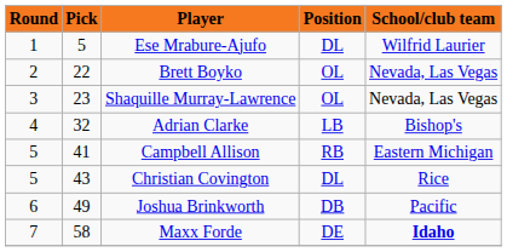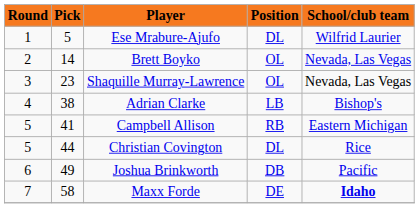 <table class="wikitable sortable">
 <tr>
 <th style="background:#F6791F;color:black;">Round</th>
 <th style="background:#F6791F;color:black;">Pick</th>
 <th style="background:#F6791F;color:black;">Player</th>
 <th style="background:#F6791F;color:black;">Position</th>
 <th style="background:#F6791F;color:black;">School/club team</th>
 </tr>
 <tr align="center">
 <td align=center>1</td>
 <td>5</td>
 <td><a href='#'>Ese Mrabure-Ajufo</a></td>
 <td><a href='#'>DL</a></td>
 <td><a href='#'>Wilfrid Laurier</a></td>
 </tr>
 <tr align="center">
 <td align=center>2</td>
-<td>22</td>
+<td>14</td>
 <td><a href='#'>Brett Boyko</a></td>
 <td><a href='#'>OL</a></td>
 <td><a href='#'>Nevada, Las Vegas</a></td>
 </tr>
 <tr align="center">
 <td align=center>3</td>
 <td>23</td>
 <td><a href='#'>Shaquille Murray-Lawrence</a></td>
 <td><a href='#'>OL</a></td>
 <td>Nevada, Las Vegas</td>
 </tr>
 <tr align="center">
 <td align=center>4</td>
-<td>32</td>
+<td>38</td>
 <td><a href='#'>Adrian Clarke</a></td>
 <td><a href='#'>LB</a></td>
 <td><a href='#'>Bishop's</a></td>
 </tr>
 <tr align="center">
 <td align=center>5</td>
 <td>41</td>
 <td><a href='#'>Campbell Allison</a></td>
 <td><a href='#'>RB</a></td>
 <td><a href='#'>Eastern Michigan</a></td>
 </tr>
 <tr align="center">
 <td align=center>5</td>
-<td>43</td>
+<td>44</td>
 <td><a href='#'>Christian Covington</a></td>
 <td><a href='#'>DL</a></td>
 <td><a href='#'>Rice</a></td>
 </tr>
 <tr align="center">
 <td align=center>6</td>
 <td>49</td>
 <td><a href='#'>Joshua Brinkworth</a></td>
 <td><a href='#'>DB</a></td>
 <td><a href='#'>Pacific</a></td>
 </tr>
 <tr align="center">
 <td align=center>7</td>
 <td>58</td>
 <td><a href='#'>Maxx Forde</a></td>
 <td><a href='#'>DE</a></td>
 <td><strong><a href='#'>Idaho</a></strong></td>
 </tr>
 <tr>
 </tr>
 </table>
